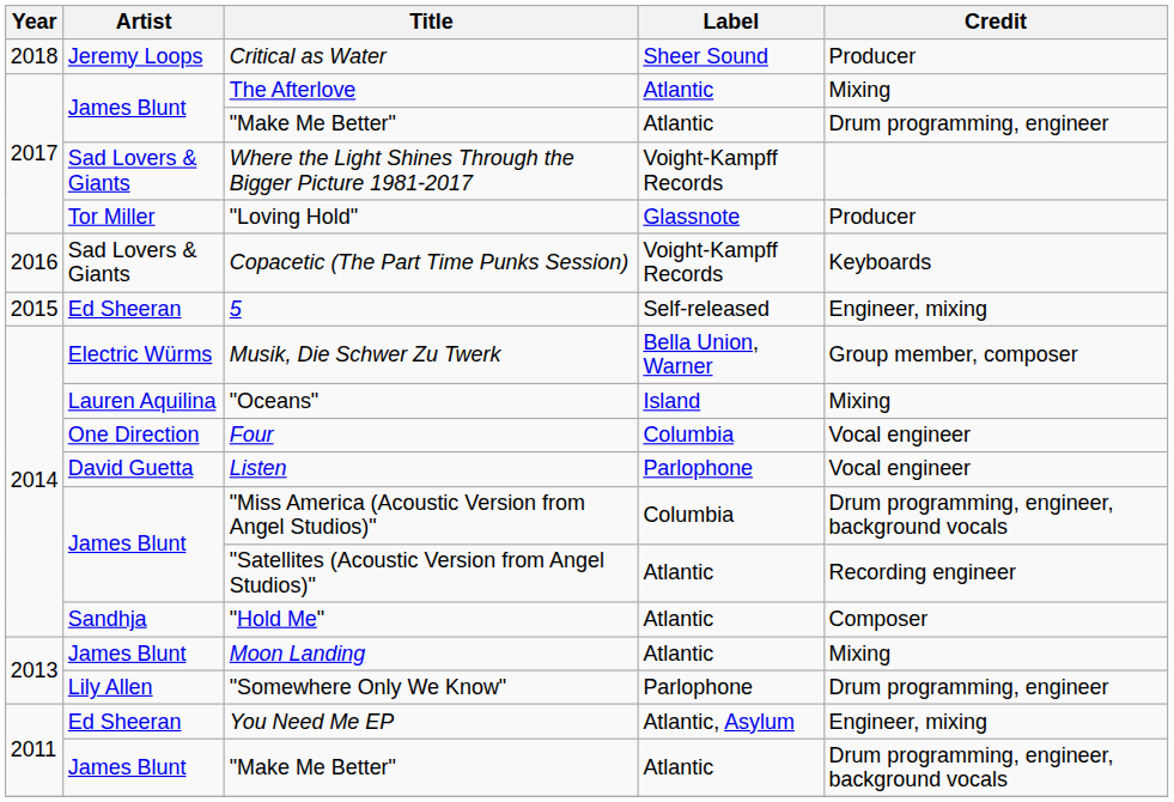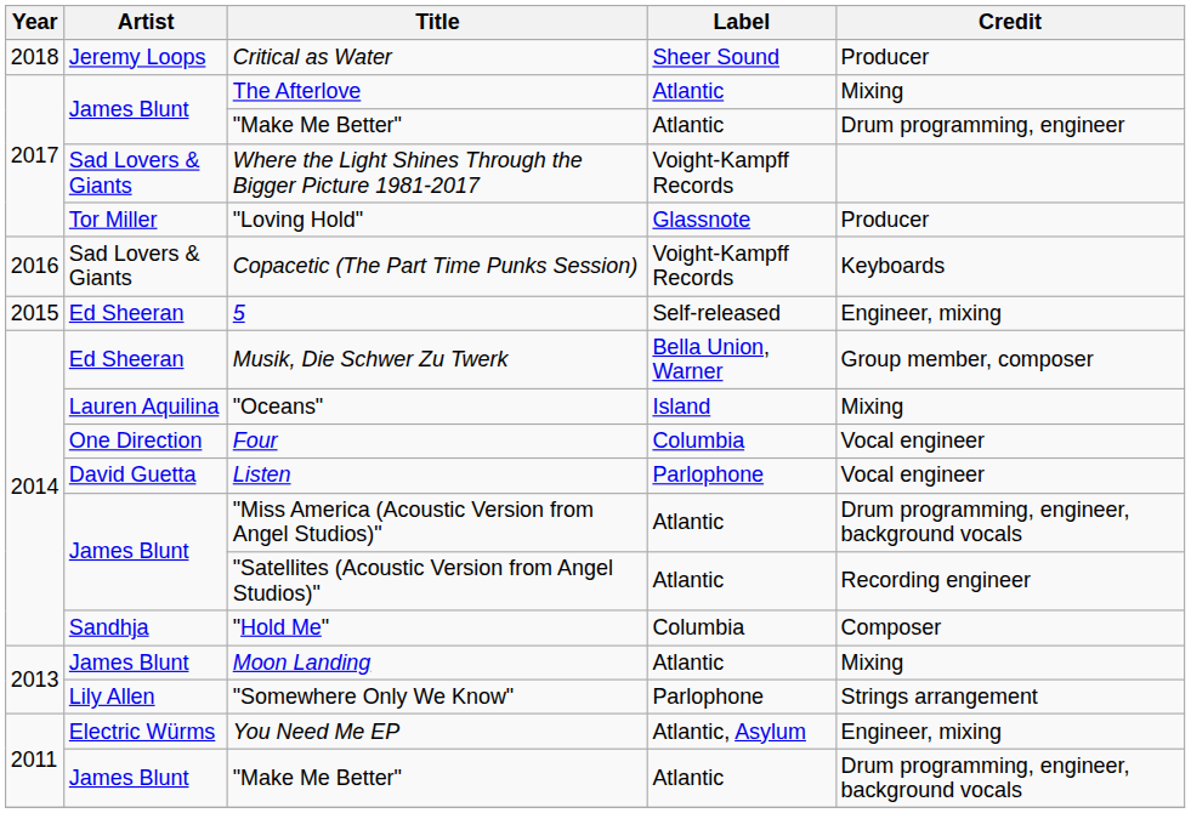 <table class="wikitable plainrowheaders" style="text-align:left;" border="1">
 <tr>
 <th scope="col">Year</th>
 <th scope="col">Artist</th>
 <th scope="col">Title</th>
 <th scope="col">Label</th>
 <th scope="col">Credit</th>
 </tr>
 <tr>
 <td>2018</td>
 <td><a href='#'>Jeremy Loops</a></td>
 <td><em>Critical as Water</em></td>
 <td><a href='#'>Sheer Sound</a></td>
 <td>Producer</td>
 </tr>
 <tr>
 <td rowspan="4" scope="row">2017</td>
 <td rowspan="2"><a href='#'>James Blunt</a></td>
 <td><a href='#'>The Afterlove</a></td>
 <td><a href='#'>Atlantic</a></td>
 <td>Mixing</td>
 </tr>
 <tr>
 <td>"Make Me Better"</td>
 <td>Atlantic</td>
 <td>Drum programming, engineer</td>
 </tr>
 <tr>
 <td><a href='#'>Sad Lovers & Giants</a></td>
 <td><em>Where the Light Shines Through the Bigger Picture 1981-2017</em></td>
 <td>Voight-Kampff Records</td>
 </tr>
 <tr>
 <td><a href='#'>Tor Miller</a></td>
 <td>"Loving Hold"</td>
 <td><a href='#'>Glassnote</a></td>
 <td>Producer</td>
 </tr>
 <tr>
 <td>2016</td>
 <td>Sad Lovers & Giants</td>
 <td><em>Copacetic (The Part Time Punks Session)</em></td>
 <td>Voight-Kampff Records</td>
 <td>Keyboards</td>
 </tr>
 <tr>
 <td>2015</td>
 <td><a href='#'>Ed Sheeran</a></td>
 <td><em><a href='#'>5</a></em></td>
 <td>Self-released</td>
 <td>Engineer, mixing</td>
 </tr>
 <tr>
 <td rowspan="7">2014</td>
-<td><a href='#'>Electric Würms</a></td>
+<td><a href='#'>Ed Sheeran</a></td>
 <td><em>Musik, Die Schwer Zu Twerk</em></td>
 <td><a href='#'>Bella Union</a>, <a href='#'>Warner</a></td>
 <td>Group member, composer</td>
 </tr>
 <tr>
 <td><a href='#'>Lauren Aquilina</a></td>
 <td>"Oceans"</td>
 <td><a href='#'>Island</a></td>
 <td>Mixing</td>
 </tr>
 <tr>
 <td><a href='#'>One Direction</a></td>
 <td><em><a href='#'>Four</a></em></td>
 <td><a href='#'>Columbia</a></td>
 <td>Vocal engineer</td>
 </tr>
 <tr>
 <td><a href='#'>David Guetta</a></td>
 <td><em><a href='#'>Listen</a></em></td>
 <td><a href='#'>Parlophone</a></td>
 <td>Vocal engineer</td>
 </tr>
 <tr>
 <td rowspan="2"><a href='#'>James Blunt</a></td>
 <td>"Miss America (Acoustic Version from Angel Studios)"</td>
-<td>Columbia</td>
+<td>Atlantic</td>
 <td>Drum programming, engineer, background vocals</td>
 </tr>
 <tr>
 <td>"Satellites (Acoustic Version from Angel Studios)"</td>
 <td>Atlantic</td>
 <td>Recording engineer</td>
 </tr>
 <tr>
 <td><a href='#'>Sandhja</a></td>
 <td>"<a href='#'>Hold Me</a>"</td>
-<td>Atlantic</td>
+<td>Columbia</td>
 <td>Composer</td>
 </tr>
 <tr>
 <td rowspan="2">2013</td>
 <td><a href='#'>James Blunt</a></td>
 <td><a href='#'><em>Moon Landing</em></a></td>
 <td>Atlantic</td>
 <td>Mixing</td>
 </tr>
 <tr>
 <td><a href='#'>Lily Allen</a></td>
 <td>"Somewhere Only We Know"</td>
 <td>Parlophone</td>
-<td>Drum programming, engineer</td>
+<td>Strings arrangement</td>
 </tr>
 <tr>
 <td rowspan="2">2011</td>
-<td><a href='#'>Ed Sheeran</a></td>
+<td><a href='#'>Electric Würms</a></td>
 <td><em>You Need Me EP</em></td>
 <td>Atlantic, <a href='#'>Asylum</a></td>
 <td>Engineer, mixing</td>
 </tr>
 <tr>
 <td><a href='#'>James Blunt</a></td>
 <td>"Make Me Better"</td>
 <td>Atlantic</td>
 <td>Drum programming, engineer, background vocals</td>
 </tr>
 <tr>
 </tr>
 </table>
